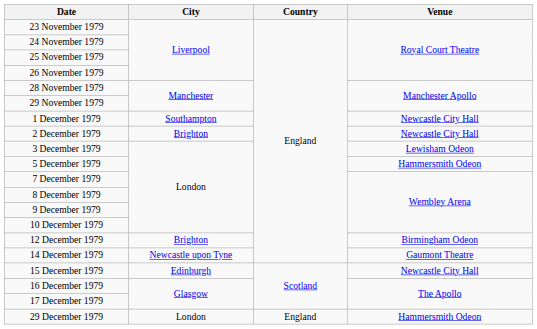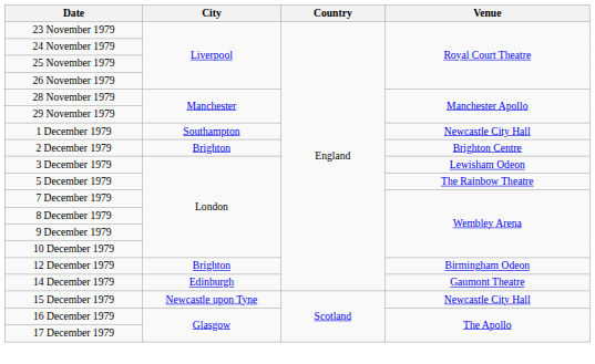 <table class="wikitable" style="text-align:center;">
 <tr>
 <th width="200">Date</th>
 <th width="200">City</th>
 <th width="150">Country</th>
 <th width="300">Venue</th>
 </tr>
 <tr>
 <td>23 November 1979</td>
 <td rowspan="4"><a href='#'>Liverpool</a></td>
 <td rowspan="16">England</td>
 <td rowspan="4"><a href='#'>Royal Court Theatre</a></td>
 </tr>
 <tr>
 <td>24 November 1979</td>
 </tr>
 <tr>
 <td>25 November 1979</td>
 </tr>
 <tr>
 <td>26 November 1979</td>
 </tr>
 <tr>
 <td>28 November 1979</td>
 <td rowspan="2"><a href='#'>Manchester</a></td>
 <td rowspan="2"><a href='#'>Manchester Apollo</a></td>
 </tr>
 <tr>
 <td>29 November 1979</td>
 </tr>
 <tr>
 <td>1 December 1979</td>
 <td><a href='#'>Southampton</a></td>
 <td><a href='#'>Newcastle City Hall</a></td>
 </tr>
 <tr>
 <td>2 December 1979</td>
 <td><a href='#'>Brighton</a></td>
-<td><a href='#'>Newcastle City Hall</a></td>
+<td><a href='#'>Brighton Centre</a></td>
 </tr>
 <tr>
 <td>3 December 1979</td>
 <td rowspan="6">London</td>
 <td><a href='#'>Lewisham Odeon</a></td>
 </tr>
 <tr>
 <td>5 December 1979</td>
-<td><a href='#'>Hammersmith Odeon</a></td>
+<td><a href='#'>The Rainbow Theatre</a></td>
 </tr>
 <tr>
 <td>7 December 1979</td>
 <td rowspan="4"><a href='#'>Wembley Arena</a></td>
 </tr>
 <tr>
 <td>8 December 1979</td>
 </tr>
 <tr>
 <td>9 December 1979</td>
 </tr>
 <tr>
 <td>10 December 1979</td>
 </tr>
 <tr>
 <td>12 December 1979</td>
 <td><a href='#'>Brighton</a></td>
 <td><a href='#'>Birmingham Odeon</a></td>
 </tr>
 <tr>
 <td>14 December 1979</td>
-<td><a href='#'>Newcastle upon Tyne</a></td>
+<td><a href='#'>Edinburgh</a></td>
 <td><a href='#'>Gaumont Theatre</a></td>
 </tr>
 <tr>
 <td>15 December 1979</td>
-<td><a href='#'>Edinburgh</a></td>
+<td><a href='#'>Newcastle upon Tyne</a></td>
 <td rowspan="3"><a href='#'>Scotland</a></td>
 <td><a href='#'>Newcastle City Hall</a></td>
 </tr>
 <tr>
 <td>16 December 1979</td>
 <td rowspan="2"><a href='#'>Glasgow</a></td>
 <td rowspan="2"><a href='#'>The Apollo</a></td>
 </tr>
 <tr>
 <td>17 December 1979</td>
 </tr>
-<tr>
-<td>29 December 1979</td>
-<td>London</td>
-<td>England</td>
-<td><a href='#'>Hammersmith Odeon</a></td>
-</tr>
 </table>
